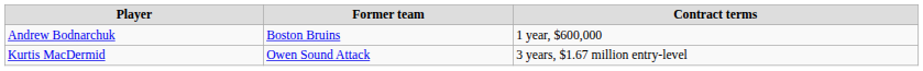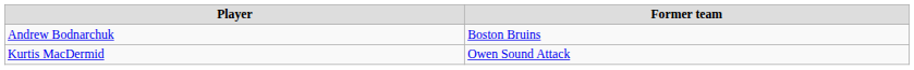 <table class="wikitable" width=90%>
 <tr align="center" bgcolor="#dddddd">
 <td><strong>Player</strong></td>
 <td><strong>Former team</strong></td>
-<td><strong>Contract terms</strong></td>
 </tr>
 <tr>
 <td><a href='#'>Andrew Bodnarchuk</a></td>
 <td><a href='#'>Boston Bruins</a></td>
-<td>1 year, $600,000</td>
 </tr>
 <tr>
 <td><a href='#'>Kurtis MacDermid</a></td>
 <td><a href='#'>Owen Sound Attack</a></td>
-<td>3 years, $1.67 million entry-level</td>
 </tr>
 </table>
